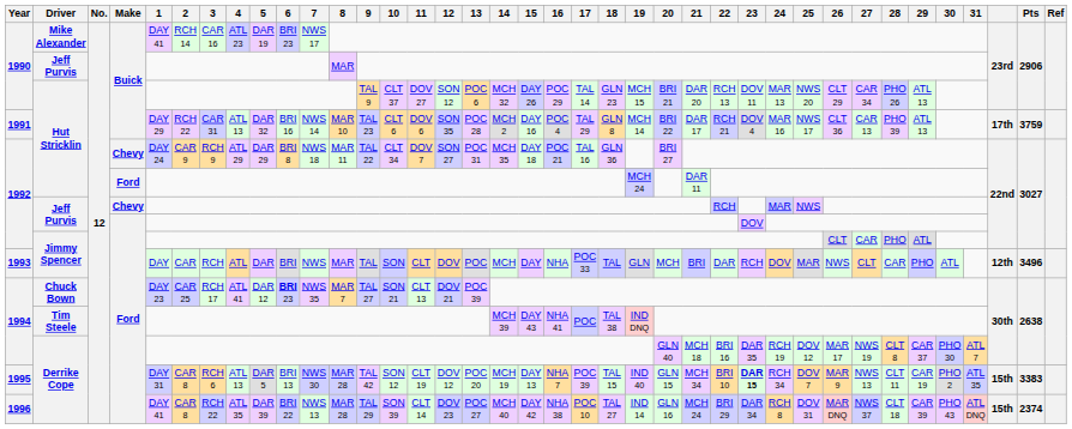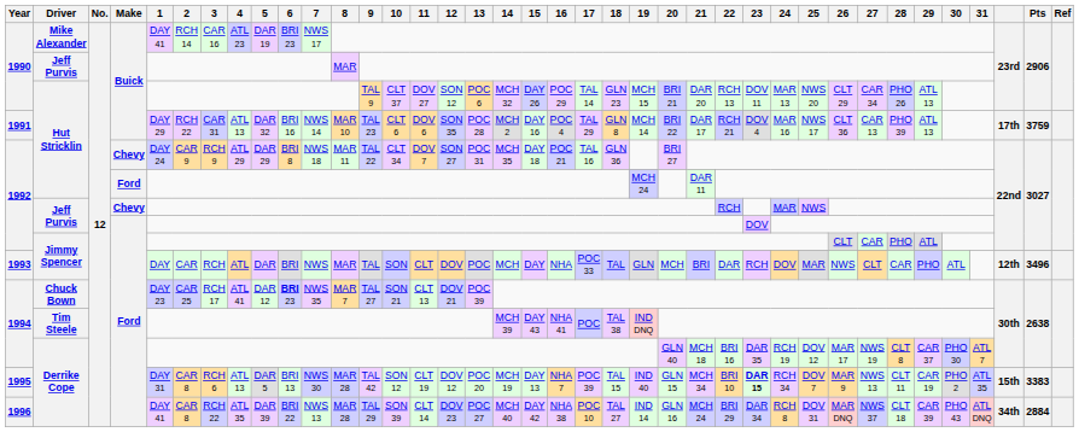 <table class="wikitable" style="text-align:center; font-size:75%">
 <tr>
 <th>Year</th>
 <th>Driver</th>
 <th>No.</th>
 <th>Make</th>
 <th>1</th>
 <th>2</th>
 <th>3</th>
 <th>4</th>
 <th>5</th>
 <th>6</th>
 <th>7</th>
 <th>8</th>
 <th>9</th>
 <th>10</th>
 <th>11</th>
 <th>12</th>
 <th>13</th>
 <th>14</th>
 <th>15</th>
 <th>16</th>
 <th>17</th>
 <th>18</th>
 <th>19</th>
 <th>20</th>
 <th>21</th>
 <th>22</th>
 <th>23</th>
 <th>24</th>
 <th>25</th>
 <th>26</th>
 <th>27</th>
 <th>28</th>
 <th>29</th>
 <th>30</th>
 <th>31</th>
 <th></th>
 <th>Pts</th>
 <th>Ref</th>
 </tr>
 <tr>
 <th rowspan=3><a href='#'>1990</a></th>
 <th><a href='#'>Mike Alexander</a></th>
 <th rowspan=15>12</th>
 <th rowspan=4><a href='#'>Buick</a></th>
 <td style="background:#EFCFFF;"><a href='#'>DAY</a><br><small>41</small></td>
 <td style="background:#DFFFDF;"><a href='#'>RCH</a><br><small>14</small></td>
 <td style="background:#DFFFDF;"><a href='#'>CAR</a><br><small>16</small></td>
 <td style="background:#CFCFFF;"><a href='#'>ATL</a><br><small>23</small></td>
 <td style="background:#EFCFFF;"><a href='#'>DAR</a><br><small>19</small></td>
 <td style="background:#CFCFFF;"><a href='#'>BRI</a><br><small>23</small></td>
 <td style="background:#DFFFDF;"><a href='#'>NWS</a><br><small>17</small></td>
 <td colspan=24></td>
 <th rowspan=3>23rd</th>
 <th rowspan=3>2906</th>
 <th rowspan=3></th>
 </tr>
 <tr>
 <th><a href='#'>Jeff Purvis</a></th>
 <td colspan=7></td>
 <td style="background:#EFCFFF;"><a href='#'>MAR</a><br></td>
 <td colspan=23></td>
 </tr>
 <tr>
 <th rowspan=4><a href='#'>Hut Stricklin</a></th>
 <td colspan=8></td>
 <td style="background:#FFDF9F;"><a href='#'>TAL</a><br><small>9</small></td>
 <td style="background:#EFCFFF;"><a href='#'>CLT</a><br><small>37</small></td>
 <td style="background:#EFCFFF;"><a href='#'>DOV</a><br><small>27</small></td>
 <td style="background:#DFFFDF;"><a href='#'>SON</a><br><small>12</small></td>
 <td style="background:#FFDF9F;"><a href='#'>POC</a><br><small>6</small></td>
 <td style="background:#EFCFFF;"><a href='#'>MCH</a><br><small>32</small></td>
 <td style="background:#CFCFFF;"><a href='#'>DAY</a><br><small>26</small></td>
 <td style="background:#EFCFFF;"><a href='#'>POC</a><br><small>29</small></td>
 <td style="background:#DFFFDF;"><a href='#'>TAL</a><br><small>14</small></td>
 <td style="background:#EFCFFF;"><a href='#'>GLN</a><br><small>23</small></td>
 <td style="background:#DFFFDF;"><a href='#'>MCH</a><br><small>15</small></td>
 <td style="background:#CFCFFF;"><a href='#'>BRI</a><br><small>21</small></td>
 <td style="background:#DFFFDF;"><a href='#'>DAR</a><br><small>20</small></td>
 <td style="background:#DFFFDF;"><a href='#'>RCH</a><br><small>13</small></td>
 <td style="background:#DFFFDF;"><a href='#'>DOV</a><br><small>11</small></td>
 <td style="background:#DFFFDF;"><a href='#'>MAR</a><br><small>13</small></td>
 <td style="background:#DFFFDF;"><a href='#'>NWS</a><br><small>20</small></td>
 <td style="background:#EFCFFF;"><a href='#'>CLT</a><br><small>29</small></td>
 <td style="background:#EFCFFF;"><a href='#'>CAR</a><br><small>34</small></td>
 <td style="background:#CFCFFF;"><a href='#'>PHO</a><br><small>26</small></td>
 <td style="background:#DFFFDF;"><a href='#'>ATL</a><br><small>13</small></td>
 <td colspan=2></td>
 </tr>
 <tr>
 <th><a href='#'>1991</a></th>
 <td style="background:#EFCFFF;"><a href='#'>DAY</a><br><small>29</small></td>
 <td style="background:#EFCFFF;"><a href='#'>RCH</a><br><small>22</small></td>
 <td style="background:#CFCFFF;"><a href='#'>CAR</a><br><small>31</small></td>
 <td style="background:#DFFFDF;"><a href='#'>ATL</a><br><small>13</small></td>
 <td style="background:#EFCFFF;"><a href='#'>DAR</a><br><small>32</small></td>
 <td style="background:#DFFFDF;"><a href='#'>BRI</a><br><small>16</small></td>
 <td style="background:#DFFFDF;"><a href='#'>NWS</a><br><small>14</small></td>
 <td style="background:#FFDF9F;"><a href='#'>MAR</a><br><small>10</small></td>
 <td style="background:#CFCFFF;"><a href='#'>TAL</a><br><small>23</small></td>
 <td style="background:#FFDF9F;"><a href='#'>CLT</a><br><small>6</small></td>
 <td style="background:#FFDF9F;"><a href='#'>DOV</a><br><small>6</small></td>
 <td style="background:#CFCFFF;"><a href='#'>SON</a><br><small>35</small></td>
 <td style="background:#EFCFFF;"><a href='#'>POC</a><br><small>28</small></td>
 <td style="background:#DFDFDF;"><a href='#'>MCH</a><br><small>2</small></td>
 <td style="background:#DFFFDF;"><a href='#'>DAY</a><br><small>16</small></td>
 <td style="background:#DFDFDF;"><a href='#'>POC</a><br><small>4</small></td>
 <td style="background:#EFCFFF;"><a href='#'>TAL</a><br><small>29</small></td>
 <td style="background:#FFDF9F;"><a href='#'>GLN</a><br><small>8</small></td>
 <td style="background:#DFFFDF;"><a href='#'>MCH</a><br><small>14</small></td>
 <td style="background:#CFCFFF;"><a href='#'>BRI</a><br><small>22</small></td>
 <td style="background:#DFFFDF;"><a href='#'>DAR</a><br><small>17</small></td>
 <td style="background:#CFCFFF;"><a href='#'>RCH</a><br><small>21</small></td>
 <td style="background:#DFDFDF;"><a href='#'>DOV</a><br><small>4</small></td>
 <td style="background:#DFFFDF;"><a href='#'>MAR</a><br><small>16</small></td>
 <td style="background:#DFFFDF;"><a href='#'>NWS</a><br><small>17</small></td>
 <td style="background:#EFCFFF;"><a href='#'>CLT</a><br><small>36</small></td>
 <td style="background:#DFFFDF;"><a href='#'>CAR</a><br><small>13</small></td>
 <td style="background:#EFCFFF;"><a href='#'>PHO</a><br><small>39</small></td>
 <td style="background:#DFFFDF;"><a href='#'>ATL</a><br><small>13</small></td>
 <td colspan=2></td>
 <th>17th</th>
 <th>3759</th>
 <th></th>
 </tr>
 <tr>
 <th rowspan=5><a href='#'>1992</a></th>
 <th><a href='#'>Chevy</a></th>
 <td style="background:#CFCFFF;"><a href='#'>DAY</a><br><small>24</small></td>
 <td style="background:#FFDF9F;"><a href='#'>CAR</a><br><small>9</small></td>
 <td style="background:#FFDF9F;"><a href='#'>RCH</a><br><small>9</small></td>
 <td style="background:#EFCFFF;"><a href='#'>ATL</a><br><small>29</small></td>
 <td style="background:#EFCFFF;"><a href='#'>DAR</a><br><small>29</small></td>
 <td style="background:#FFDF9F;"><a href='#'>BRI</a><br><small>8</small></td>
 <td style="background:#DFFFDF;"><a href='#'>NWS</a><br><small>18</small></td>
 <td style="background:#DFFFDF;"><a href='#'>MAR</a><br><small>11</small></td>
 <td style="background:#CFCFFF;"><a href='#'>TAL</a><br><small>22</small></td>
 <td style="background:#EFCFFF;"><a href='#'>CLT</a><br><small>34</small></td>
 <td style="background:#FFDF9F;"><a href='#'>DOV</a><br><small>7</small></td>
 <td style="background:#CFCFFF;"><a href='#'>SON</a><br><small>27</small></td>
 <td style="background:#EFCFFF;"><a href='#'>POC</a><br><small>31</small></td>
 <td style="background:#EFCFFF;"><a href='#'>MCH</a><br><small>35</small></td>
 <td style="background:#DFFFDF;"><a href='#'>DAY</a><br><small>18</small></td>
 <td style="background:#CFCFFF;"><a href='#'>POC</a><br><small>21</small></td>
 <td style="background:#DFFFDF;"><a href='#'>TAL</a><br><small>16</small></td>
 <td style="background:#EFCFFF;"><a href='#'>GLN</a><br><small>36</small></td>
 <td></td>
 <td style="background:#EFCFFF;"><a href='#'>BRI</a><br><small>27</small></td>
 <td colspan=11></td>
 <th rowspan=5>22nd</th>
 <th rowspan=5>3027</th>
 <th rowspan=5></th>
 </tr>
 <tr>
 <th><a href='#'>Ford</a></th>
 <td colspan=18></td>
 <td style="background:#CFCFFF;"><a href='#'>MCH</a><br><small>24</small></td>
 <td></td>
 <td style="background:#DFFFDF;"><a href='#'>DAR</a><br><small>11</small></td>
 <td colspan=10></td>
 </tr>
 <tr>
 <th rowspan=2><a href='#'>Jeff Purvis</a></th>
 <th><a href='#'>Chevy</a></th>
 <td colspan=21></td>
 <td style="background:#CFCFFF;"><a href='#'>RCH</a><br></td>
 <td></td>
 <td style="background:#CFCFFF;"><a href='#'>MAR</a><br></td>
 <td style="background:#EFCFFF;"><a href='#'>NWS</a><br></td>
 <td colspan=6></td>
 </tr>
 <tr>
 <th rowspan=8><a href='#'>Ford</a></th>
 <td colspan=22></td>
 <td style="background:#EFCFFF;"><a href='#'>DOV</a><br></td>
 <td colspan=8></td>
 </tr>
 <tr>
 <th rowspan=2><a href='#'>Jimmy Spencer</a></th>
 <td colspan=25></td>
 <td style="background:#DFDFDF;"><a href='#'>CLT</a><br></td>
 <td style="background:#DFFFDF;"><a href='#'>CAR</a><br></td>
 <td style="background:#DFDFDF;"><a href='#'>PHO</a><br></td>
 <td style="background:#DFDFDF;"><a href='#'>ATL</a><br></td>
 <td colspan=2></td>
 </tr>
 <tr>
 <th><a href='#'>1993</a></th>
 <td style="background:#DFFFDF;"><a href='#'>DAY</a><br></td>
 <td style="background:#DFFFDF;"><a href='#'>CAR</a><br></td>
 <td style="background:#DFFFDF;"><a href='#'>RCH</a><br></td>
 <td style="background:#FFDF9F;"><a href='#'>ATL</a><br></td>
 <td style="background:#EFCFFF;"><a href='#'>DAR</a><br></td>
 <td style="background:#DFDFDF;"><a href='#'>BRI</a><br></td>
 <td style="background:#DFFFDF;"><a href='#'>NWS</a><br></td>
 <td style="background:#EFCFFF;"><a href='#'>MAR</a><br></td>
 <td style="background:#DFDFDF;"><a href='#'>TAL</a><br></td>
 <td style="background:#CFCFFF;"><a href='#'>SON</a><br></td>
 <td style="background:#FFDF9F;"><a href='#'>CLT</a><br></td>
 <td style="background:#FFDF9F;"><a href='#'>DOV</a><br></td>
 <td style="background:#DFDFDF;"><a href='#'>POC</a><br></td>
 <td style="background:#DFFFDF;"><a href='#'>MCH</a><br></td>
 <td style="background:#EFCFFF;"><a href='#'>DAY</a><br></td>
 <td style="background:#DFFFDF;"><a href='#'>NHA</a><br></td>
 <td style="background:#CFCFFF;"><a href='#'>POC</a><br><small>33</small></td>
 <td style="background:#CFCFFF;"><a href='#'>TAL</a><br></td>
 <td style="background:#DFDFDF;"><a href='#'>GLN</a><br></td>
 <td style="background:#DFFFDF;"><a href='#'>MCH</a><br></td>
 <td style="background:#CFCFFF;"><a href='#'>BRI</a><br></td>
 <td style="background:#DFFFDF;"><a href='#'>DAR</a><br></td>
 <td style="background:#EFCFFF;"><a href='#'>RCH</a><br></td>
 <td style="background:#FFDF9F;"><a href='#'>DOV</a><br></td>
 <td style="background:#DFDFDF;"><a href='#'>MAR</a><br></td>
 <td style="background:#DFFFDF;"><a href='#'>NWS</a><br></td>
 <td style="background:#FFDF9F;"><a href='#'>CLT</a><br></td>
 <td style="background:#DFFFDF;"><a href='#'>CAR</a><br></td>
 <td style="background:#CFCFFF;"><a href='#'>PHO</a><br></td>
 <td style="background:#DFFFDF;"><a href='#'>ATL</a><br></td>
 <td></td>
 <th>12th</th>
 <th>3496</th>
 <th></th>
 </tr>
 <tr>
 <th rowspan=3><a href='#'>1994</a></th>
 <th><a href='#'>Chuck Bown</a></th>
 <td style="background:#CFCFFF;"><a href='#'>DAY</a><br><small>23</small></td>
 <td style="background:#CFCFFF;"><a href='#'>CAR</a><br><small>25</small></td>
 <td style="background:#DFFFDF;"><a href='#'>RCH</a><br><small>17</small></td>
 <td style="background:#EFCFFF;"><a href='#'>ATL</a><br><small>41</small></td>
 <td style="background:#DFFFDF;"><a href='#'>DAR</a><br><small>12</small></td>
 <td style="background:#CFCFFF;"><strong><a href='#'>BRI</a></strong><br><small>23</small></td>
 <td style="background:#EFCFFF;"><a href='#'>NWS</a><br><small>35</small></td>
 <td style="background:#FFDF9F;"><a href='#'>MAR</a><br><small>7</small></td>
 <td style="background:#CFCFFF;"><a href='#'>TAL</a><br><small>27</small></td>
 <td style="background:#CFCFFF;"><a href='#'>SON</a><br><small>21</small></td>
 <td style="background:#DFFFDF;"><a href='#'>CLT</a><br><small>13</small></td>
 <td style="background:#CFCFFF;"><a href='#'>DOV</a><br><small>21</small></td>
 <td style="background:#EFCFFF;"><a href='#'>POC</a><br><small>39</small></td>
 <td colspan=18></td>
 <th rowspan=3>30th</th>
 <th rowspan=3>2638</th>
 <th rowspan=3></th>
 </tr>
 <tr>
 <th><a href='#'>Tim Steele</a></th>
 <td colspan=13></td>
 <td style="background:#EFCFFF;"><a href='#'>MCH</a><br><small>39</small></td>
 <td style="background:#EFCFFF;"><a href='#'>DAY</a><br><small>43</small></td>
 <td style="background:#EFCFFF;"><a href='#'>NHA</a><br><small>41</small></td>
 <td style="background:#CFCFFF;"><a href='#'>POC</a><br></td>
 <td style="background:#EFCFFF;"><a href='#'>TAL</a><br><small>38</small></td>
 <td style="background:#FFCFCF;"><a href='#'>IND</a><br><small>DNQ</small></td>
 <td colspan=12></td>
 </tr>
 <tr>
 <th rowspan=3><a href='#'>Derrike Cope</a></th>
 <td colspan=19></td>
 <td style="background:#EFCFFF;"><a href='#'>GLN</a><br><small>40</small></td>
 <td style="background:#DFFFDF;"><a href='#'>MCH</a><br><small>18</small></td>
 <td style="background:#DFFFDF;"><a href='#'>BRI</a><br><small>16</small></td>
 <td style="background:#EFCFFF;"><a href='#'>DAR</a><br><small>35</small></td>
 <td style="background:#DFFFDF;"><a href='#'>RCH</a><br><small>19</small></td>
 <td style="background:#DFFFDF;"><a href='#'>DOV</a><br><small>12</small></td>
 <td style="background:#DFFFDF;"><a href='#'>MAR</a><br><small>17</small></td>
 <td style="background:#DFFFDF;"><a href='#'>NWS</a><br><small>19</small></td>
 <td style="background:#FFDF9F;"><a href='#'>CLT</a><br><small>8</small></td>
 <td style="background:#EFCFFF;"><a href='#'>CAR</a><br><small>37</small></td>
 <td style="background:#CFCFFF;"><a href='#'>PHO</a><br><small>30</small></td>
 <td style="background:#FFDF9F;"><a href='#'>ATL</a><br><small>7</small></td>
 </tr>
 <tr>
 <th><a href='#'>1995</a></th>
 <td style="background:#CFCFFF;"><a href='#'>DAY</a><br><small>31</small></td>
 <td style="background:#FFDF9F;"><a href='#'>CAR</a><br><small>8</small></td>
 <td style="background:#FFDF9F;"><a href='#'>RCH</a><br><small>6</small></td>
 <td style="background:#DFFFDF;"><a href='#'>ATL</a><br><small>13</small></td>
 <td style="background:#DFDFDF;"><a href='#'>DAR</a><br><small>5</small></td>
 <td style="background:#DFFFDF;"><a href='#'>BRI</a><br><small>13</small></td>
 <td style="background:#CFCFFF;"><a href='#'>NWS</a><br><small>30</small></td>
 <td style="background:#CFCFFF;"><a href='#'>MAR</a><br><small>28</small></td>
 <td style="background:#EFCFFF;"><a href='#'>TAL</a><br><small>42</small></td>
 <td style="background:#DFFFDF;"><a href='#'>SON</a><br><small>12</small></td>
 <td style="background:#DFFFDF;"><a href='#'>CLT</a><br><small>19</small></td>
 <td style="background:#DFFFDF;"><a href='#'>DOV</a><br><small>12</small></td>
 <td style="background:#DFFFDF;"><a href='#'>POC</a><br><small>20</small></td>
 <td style="background:#DFFFDF;"><a href='#'>MCH</a><br><small>19</small></td>
 <td style="background:#DFFFDF;"><a href='#'>DAY</a><br><small>13</small></td>
 <td style="background:#FFDF9F;"><a href='#'>NHA</a><br><small>7</small></td>
 <td style="background:#EFCFFF;"><a href='#'>POC</a><br><small>39</small></td>
 <td style="background:#DFFFDF;"><a href='#'>TAL</a><br><small>15</small></td>
 <td style="background:#EFCFFF;"><a href='#'>IND</a><br><small>40</small></td>
 <td style="background:#DFFFDF;"><a href='#'>GLN</a><br><small>15</small></td>
 <td style="background:#EFCFFF;"><a href='#'>MCH</a><br><small>34</small></td>
 <td style="background:#FFDF9F;"><a href='#'>BRI</a><br><small>10</small></td>
 <td style="background:#DFFFDF;"><strong><a href='#'>DAR</a><br><small>15</small></strong></td>
 <td style="background:#EFCFFF;"><a href='#'>RCH</a><br><small>34</small></td>
 <td style="background:#FFDF9F;"><a href='#'>DOV</a><br><small>7</small></td>
 <td style="background:#FFDF9F;"><a href='#'>MAR</a><br><small>9</small></td>
 <td style="background:#DFFFDF;"><a href='#'>NWS</a><br><small>13</small></td>
 <td style="background:#DFFFDF;"><a href='#'>CLT</a><br><small>11</small></td>
 <td style="background:#DFFFDF;"><a href='#'>CAR</a><br><small>19</small></td>
 <td style="background:#DFDFDF;"><a href='#'>PHO</a><br><small>2</small></td>
 <td style="background:#CFCFFF;"><a href='#'>ATL</a><br><small>35</small></td>
 <th>15th</th>
 <th>3383</th>
 <th></th>
 </tr>
 <tr>
 <th><a href='#'>1996</a></th>
 <td style="background:#EFCFFF;"><a href='#'>DAY</a><br><small>41</small></td>
 <td style="background:#FFDF9F;"><a href='#'>CAR</a><br><small>8</small></td>
 <td style="background:#CFCFFF;"><a href='#'>RCH</a><br><small>22</small></td>
 <td style="background:#EFCFFF;"><a href='#'>ATL</a><br><small>35</small></td>
 <td style="background:#EFCFFF;"><a href='#'>DAR</a><br><small>39</small></td>
 <td style="background:#CFCFFF;"><a href='#'>BRI</a><br><small>22</small></td>
 <td style="background:#DFFFDF;"><a href='#'>NWS</a><br><small>13</small></td>
 <td style="background:#CFCFFF;"><a href='#'>MAR</a><br><small>28</small></td>
 <td style="background:#CFCFFF;"><a href='#'>TAL</a><br><small>29</small></td>
 <td style="background:#EFCFFF;"><a href='#'>SON</a><br><small>39</small></td>
 <td style="background:#DFFFDF;"><a href='#'>CLT</a><br><small>14</small></td>
 <td style="background:#CFCFFF;"><a href='#'>DOV</a><br><small>23</small></td>
 <td style="background:#CFCFFF;"><a href='#'>POC</a><br><small>27</small></td>
 <td style="background:#EFCFFF;"><a href='#'>MCH</a><br><small>40</small></td>
 <td style="background:#EFCFFF;"><a href='#'>DAY</a><br><small>42</small></td>
 <td style="background:#EFCFFF;"><a href='#'>NHA</a><br><small>38</small></td>
 <td style="background:#FFDF9F;"><a href='#'>POC</a><br><small>10</small></td>
 <td style="background:#EFCFFF;"><a href='#'>TAL</a><br><small>27</small></td>
 <td style="background:#DFFFDF;"><a href='#'>IND</a><br><small>14</small></td>
 <td style="background:#DFFFDF;"><a href='#'>GLN</a><br><small>16</small></td>
 <td style="background:#CFCFFF;"><a href='#'>MCH</a><br><small>24</small></td>
 <td style="background:#CFCFFF;"><a href='#'>BRI</a><br><small>29</small></td>
 <td style="background:#CFCFFF;"><a href='#'>DAR</a><br><small>34</small></td>
 <td style="background:#FFDF9F;"><a href='#'>RCH</a><br><small>8</small></td>
 <td style="background:#EFCFFF;"><a href='#'>DOV</a><br><small>31</small></td>
 <td style="background:#FFCFCF;"><a href='#'>MAR</a><br><small>DNQ</small></td>
 <td style="background:#CFCFFF;"><a href='#'>NWS</a><br><small>37</small></td>
 <td style="background:#DFFFDF;"><a href='#'>CLT</a><br><small>18</small></td>
 <td style="background:#EFCFFF;"><a href='#'>CAR</a><br><small>39</small></td>
 <td style="background:#EFCFFF;"><a href='#'>PHO</a><br><small>43</small></td>
 <td style="background:#FFCFCF;"><a href='#'>ATL</a><br><small>DNQ</small></td>
-<th>15th</th>
-<th>2374</th>
+<th>34th</th>
+<th>2884</th>
 <th></th>
 </tr>
 </table>
